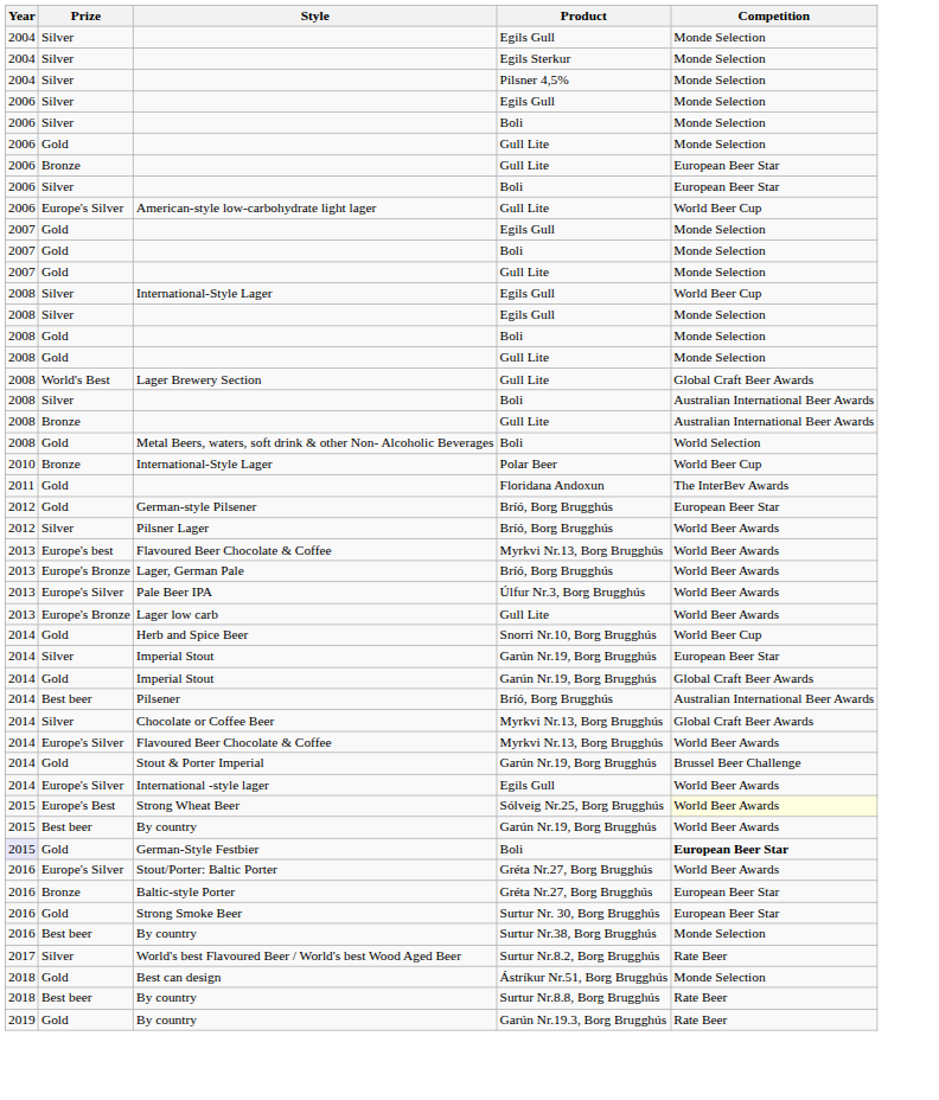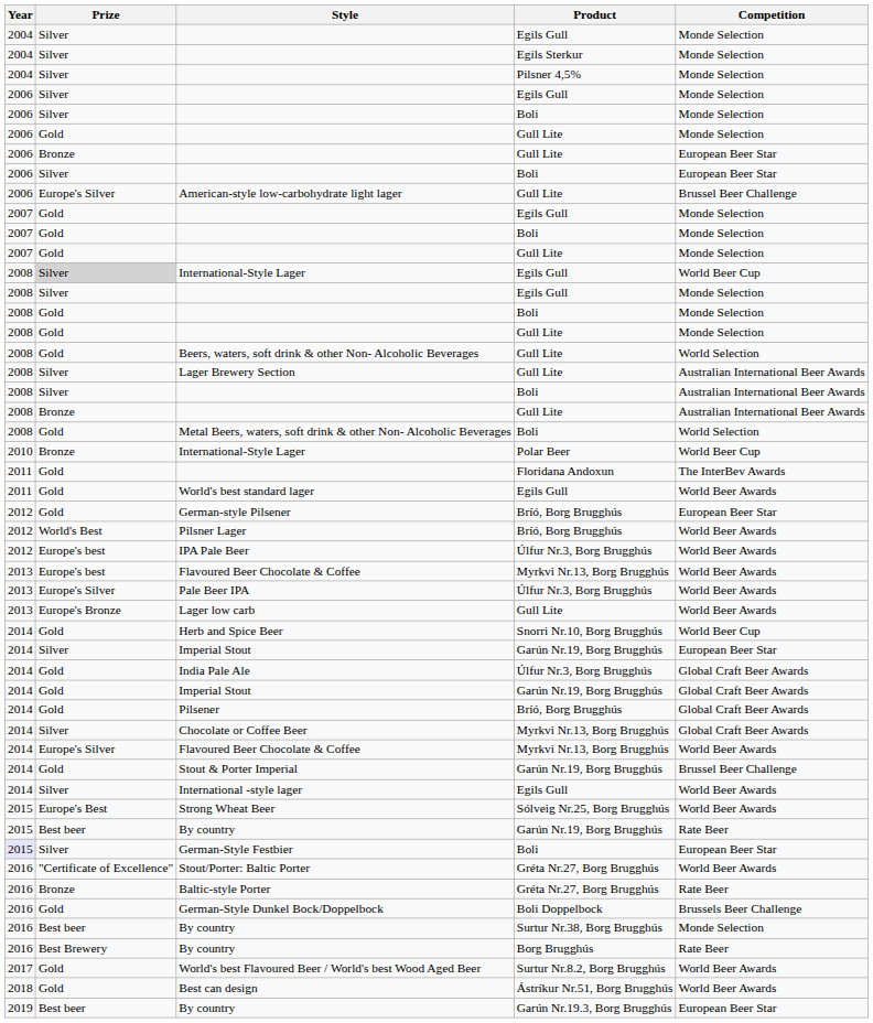 <table class="wikitable">
 <tr>
 <th>Year</th>
 <th>Prize</th>
 <th>Style</th>
 <th>Product</th>
 <th>Competition</th>
 </tr>
 <tr>
 <td>2004</td>
 <td>Silver</td>
 <td></td>
 <td>Egils Gull</td>
 <td>Monde Selection</td>
 </tr>
 <tr>
 <td>2004</td>
 <td>Silver</td>
 <td></td>
 <td>Egils Sterkur</td>
 <td>Monde Selection</td>
 </tr>
 <tr>
 <td>2004</td>
 <td>Silver</td>
 <td></td>
 <td>Pilsner 4,5%</td>
 <td>Monde Selection</td>
 </tr>
 <tr>
 <td>2006</td>
 <td>Silver</td>
 <td></td>
 <td>Egils Gull</td>
 <td>Monde Selection</td>
 </tr>
 <tr>
 <td>2006</td>
 <td>Silver</td>
 <td></td>
 <td>Boli</td>
 <td>Monde Selection</td>
 </tr>
 <tr>
 <td>2006</td>
 <td>Gold</td>
 <td></td>
 <td>Gull Lite</td>
 <td>Monde Selection</td>
 </tr>
 <tr>
 <td>2006</td>
 <td>Bronze</td>
 <td></td>
 <td>Gull Lite</td>
 <td>European Beer Star</td>
 </tr>
 <tr>
 <td>2006</td>
 <td>Silver</td>
 <td></td>
 <td>Boli</td>
 <td>European Beer Star</td>
 </tr>
 <tr>
 <td>2006</td>
 <td>Europe's Silver</td>
 <td>American-style low-carbohydrate light lager</td>
 <td>Gull Lite</td>
-<td>World Beer Cup</td>
+<td>Brussel Beer Challenge</td>
 </tr>
 <tr>
 <td>2007</td>
 <td>Gold</td>
 <td></td>
 <td>Egils Gull</td>
 <td>Monde Selection</td>
 </tr>
 <tr>
 <td>2007</td>
 <td>Gold</td>
 <td></td>
 <td>Boli</td>
 <td>Monde Selection</td>
 </tr>
 <tr>
 <td>2007</td>
 <td>Gold</td>
 <td></td>
 <td>Gull Lite</td>
 <td>Monde Selection</td>
 </tr>
 <tr>
 <td>2008</td>
-<td>Silver</td>
+<td style="background: lightgrey;">Silver</td>
 <td>International-Style Lager</td>
 <td>Egils Gull</td>
 <td>World Beer Cup</td>
 </tr>
 <tr>
 <td>2008</td>
 <td>Silver</td>
 <td></td>
 <td>Egils Gull</td>
 <td>Monde Selection</td>
 </tr>
 <tr>
 <td>2008</td>
 <td>Gold</td>
 <td></td>
 <td>Boli</td>
 <td>Monde Selection</td>
 </tr>
 <tr>
 <td>2008</td>
 <td>Gold</td>
 <td></td>
 <td>Gull Lite</td>
 <td>Monde Selection</td>
 </tr>
 <tr>
 <td>2008</td>
-<td>World's Best</td>
+<td>Gold</td>
+<td>Beers, waters, soft drink & other Non- Alcoholic Beverages</td>
+<td>Gull Lite</td>
+<td>World Selection</td>
+</tr>
+<tr>
+<td>2008</td>
+<td>Silver</td>
 <td>Lager Brewery Section</td>
 <td>Gull Lite</td>
-<td>Global Craft Beer Awards</td>
+<td>Australian International Beer Awards</td>
 </tr>
 <tr>
 <td>2008</td>
 <td>Silver</td>
 <td></td>
 <td>Boli</td>
 <td>Australian International Beer Awards</td>
 </tr>
 <tr>
 <td>2008</td>
 <td>Bronze</td>
 <td></td>
 <td>Gull Lite</td>
 <td>Australian International Beer Awards</td>
 </tr>
 <tr>
 <td>2008</td>
 <td>Gold</td>
 <td>Metal	Beers, waters, soft drink & other Non- Alcoholic Beverages</td>
 <td>Boli</td>
 <td>World Selection</td>
 </tr>
 <tr>
 <td>2010</td>
 <td>Bronze</td>
 <td>International-Style Lager</td>
 <td>Polar Beer</td>
 <td>World Beer Cup</td>
 </tr>
 <tr>
 <td>2011</td>
 <td>Gold</td>
 <td></td>
 <td>Floridana Andoxun</td>
 <td>The InterBev Awards</td>
 </tr>
 <tr>
+<td>2011</td>
+<td>Gold</td>
+<td>World's best standard lager</td>
+<td>Egils Gull</td>
+<td>World Beer Awards</td>
+</tr>
+<tr>
 <td>2012</td>
 <td>Gold</td>
 <td>German-style Pilsener</td>
 <td>Bríó, Borg Brugghús</td>
 <td>European Beer Star</td>
 </tr>
 <tr>
 <td>2012</td>
-<td>Silver</td>
+<td>World's Best</td>
 <td>Pilsner Lager</td>
 <td>Bríó, Borg Brugghús</td>
+<td>World Beer Awards</td>
+</tr>
+<tr>
+<td>2012</td>
+<td>Europe's best</td>
+<td>IPA Pale Beer</td>
+<td>Úlfur Nr.3, Borg Brugghús</td>
 <td>World Beer Awards</td>
 </tr>
 <tr>
 <td>2013</td>
 <td>Europe's best</td>
 <td>Flavoured Beer Chocolate & Coffee</td>
 <td>Myrkvi Nr.13, Borg Brugghús</td>
-<td>World Beer Awards</td>
-</tr>
-<tr>
-<td>2013</td>
-<td>Europe's Bronze</td>
-<td>Lager, German Pale</td>
-<td>Bríó, Borg Brugghús</td>
 <td>World Beer Awards</td>
 </tr>
 <tr>
 <td>2013</td>
 <td>Europe's Silver</td>
 <td>Pale Beer IPA</td>
 <td>Úlfur Nr.3, Borg Brugghús</td>
 <td>World Beer Awards</td>
 </tr>
 <tr>
 <td>2013</td>
 <td>Europe's Bronze</td>
 <td>Lager low carb</td>
 <td>Gull Lite</td>
 <td>World Beer Awards</td>
 </tr>
 <tr>
 <td>2014</td>
 <td>Gold</td>
 <td>Herb and Spice Beer</td>
 <td>Snorri Nr.10, Borg Brugghús</td>
 <td>World Beer Cup</td>
 </tr>
 <tr>
 <td>2014</td>
 <td>Silver</td>
 <td>Imperial Stout</td>
 <td>Garún Nr.19, Borg Brugghús</td>
 <td>European Beer Star</td>
 </tr>
 <tr>
 <td>2014</td>
 <td>Gold</td>
+<td>India Pale Ale</td>
+<td>Úlfur Nr.3, Borg Brugghús</td>
+<td>Global Craft Beer Awards</td>
+</tr>
+<tr>
+<td>2014</td>
+<td>Gold</td>
 <td>Imperial Stout</td>
 <td>Garún Nr.19, Borg Brugghús</td>
 <td>Global Craft Beer Awards</td>
 </tr>
 <tr>
 <td>2014</td>
-<td>Best beer</td>
+<td>Gold</td>
 <td>Pilsener</td>
 <td>Bríó, Borg Brugghús</td>
-<td>Australian International Beer Awards</td>
+<td>Global Craft Beer Awards</td>
 </tr>
 <tr>
 <td>2014</td>
 <td>Silver</td>
 <td>Chocolate or Coffee Beer</td>
 <td>Myrkvi Nr.13, Borg Brugghús</td>
 <td>Global Craft Beer Awards</td>
 </tr>
 <tr>
 <td>2014</td>
 <td>Europe's Silver</td>
 <td>Flavoured Beer Chocolate & Coffee</td>
 <td>Myrkvi Nr.13, Borg Brugghús</td>
 <td>World Beer Awards</td>
 </tr>
 <tr>
 <td>2014</td>
 <td>Gold</td>
 <td>Stout & Porter Imperial</td>
 <td>Garún Nr.19, Borg Brugghús</td>
 <td>Brussel Beer Challenge</td>
 </tr>
 <tr>
 <td>2014</td>
-<td>Europe's Silver</td>
+<td>Silver</td>
 <td>International -style lager</td>
 <td>Egils Gull</td>
 <td>World Beer Awards</td>
 </tr>
 <tr>
 <td>2015</td>
 <td>Europe's Best</td>
 <td>Strong Wheat Beer</td>
 <td>Sólveig Nr.25, Borg Brugghús</td>
-<td style="background: lightyellow;">World Beer Awards</td>
+<td>World Beer Awards</td>
 </tr>
 <tr>
 <td>2015</td>
 <td>Best beer</td>
 <td>By country</td>
 <td>Garún Nr.19, Borg Brugghús</td>
-<td>World Beer Awards</td>
+<td>Rate Beer</td>
 </tr>
 <tr>
 <td style="background: lavender;">2015</td>
-<td>Gold</td>
+<td>Silver</td>
 <td>German-Style Festbier</td>
 <td>Boli</td>
-<td><strong>European Beer Star</strong></td>
+<td>European Beer Star</td>
 </tr>
 <tr>
 <td>2016</td>
-<td>Europe's Silver</td>
+<td>"Certificate of Excellence"</td>
 <td>Stout/Porter: Baltic Porter</td>
 <td>Gréta Nr.27, Borg Brugghús</td>
 <td>World Beer Awards</td>
 </tr>
 <tr>
 <td>2016</td>
 <td>Bronze</td>
 <td>Baltic-style Porter</td>
 <td>Gréta Nr.27, Borg Brugghús</td>
-<td>European Beer Star</td>
+<td>Rate Beer</td>
 </tr>
 <tr>
 <td>2016</td>
 <td>Gold</td>
-<td>Strong Smoke Beer</td>
-<td>Surtur Nr. 30, Borg Brugghús</td>
-<td>European Beer Star</td>
+<td>German-Style Dunkel Bock/Doppelbock</td>
+<td>Boli Doppelbock</td>
+<td>Brussels Beer Challenge</td>
 </tr>
 <tr>
 <td>2016</td>
 <td>Best beer</td>
 <td>By country</td>
 <td>Surtur Nr.38, Borg Brugghús</td>
 <td>Monde Selection</td>
 </tr>
 <tr>
+<td>2016</td>
+<td>Best Brewery</td>
+<td>By country</td>
+<td>Borg Brugghús</td>
+<td>Rate Beer</td>
+</tr>
+<tr>
 <td>2017</td>
-<td>Silver</td>
+<td>Gold</td>
 <td>World's best Flavoured Beer / World's best Wood Aged Beer</td>
 <td>Surtur Nr.8.2, Borg Brugghús</td>
-<td>Rate Beer</td>
+<td>World Beer Awards</td>
 </tr>
 <tr>
 <td>2018</td>
 <td>Gold</td>
 <td>Best can design</td>
 <td>Ástríkur Nr.51, Borg Brugghús</td>
-<td>Monde Selection</td>
-</tr>
-<tr>
-<td>2018</td>
-<td>Best beer</td>
-<td>By country</td>
-<td>Surtur Nr.8.8, Borg Brugghús</td>
-<td>Rate Beer</td>
+<td>World Beer Awards</td>
 </tr>
 <tr>
 <td>2019</td>
-<td>Gold</td>
+<td>Best beer</td>
 <td>By country</td>
 <td>Garún Nr.19.3, Borg Brugghús</td>
-<td>Rate Beer</td>
+<td>European Beer Star</td>
 </tr>
 </table>
